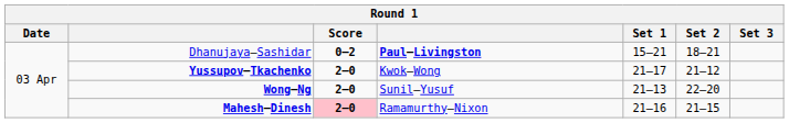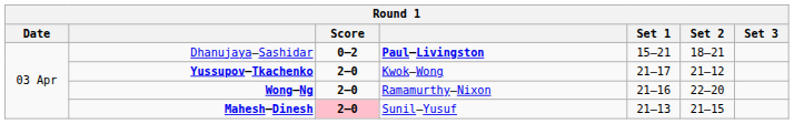 <table class="wikitable" style="text-align: center; font-size:90% ">
 <tr>
 <th colspan=7>Round 1</th>
 </tr>
 <tr>
 <th width="60">Date</th>
 <th align="right" width="250"></th>
 <th width="60">Score</th>
 <th align="left" width="250"></th>
 <th width="50">Set 1</th>
 <th width="50">Set 2</th>
 <th width="50">Set 3</th>
 </tr>
 <tr>
 <td rowspan=4>03 Apr</td>
 <td align=right><a href='#'>Dhanujaya</a>–<a href='#'>Sashidar</a> </td>
 <td align=center><strong>0–2</strong></td>
 <td align=left><strong> <a href='#'>Paul</a>–<a href='#'>Livingston</a></strong></td>
 <td>15–21</td>
 <td>18–21</td>
 <td></td>
 </tr>
 <tr>
 <td align=right><strong><a href='#'>Yussupov</a>–<a href='#'>Tkachenko</a> </strong></td>
 <td align=center><strong>2–0</strong></td>
 <td align=left> <a href='#'>Kwok</a>–<a href='#'>Wong</a></td>
 <td>21–17</td>
 <td>21–12</td>
 <td></td>
 </tr>
 <tr>
 <td align=right><strong><a href='#'>Wong</a>–<a href='#'>Ng</a> </strong></td>
 <td align=center><strong>2–0</strong></td>
-<td align=left> <a href='#'>Sunil</a>–<a href='#'>Yusuf</a></td>
-<td>21–13</td>
+<td align=left> <a href='#'>Ramamurthy</a>–<a href='#'>Nixon</a></td>
+<td>21–16</td>
 <td>22–20</td>
 <td></td>
 </tr>
 <tr>
 <td align=right><strong><a href='#'>Mahesh</a>–<a href='#'>Dinesh</a> </strong></td>
 <td align=center style="background: pink;"><strong>2–0</strong></td>
-<td align=left> <a href='#'>Ramamurthy</a>–<a href='#'>Nixon</a></td>
-<td>21–16</td>
+<td align=left> <a href='#'>Sunil</a>–<a href='#'>Yusuf</a></td>
+<td>21–13</td>
 <td>21–15</td>
 <td></td>
 </tr>
 </table>
